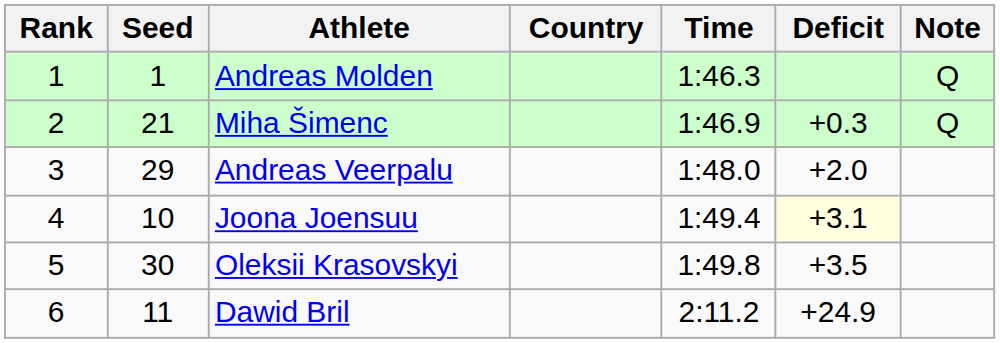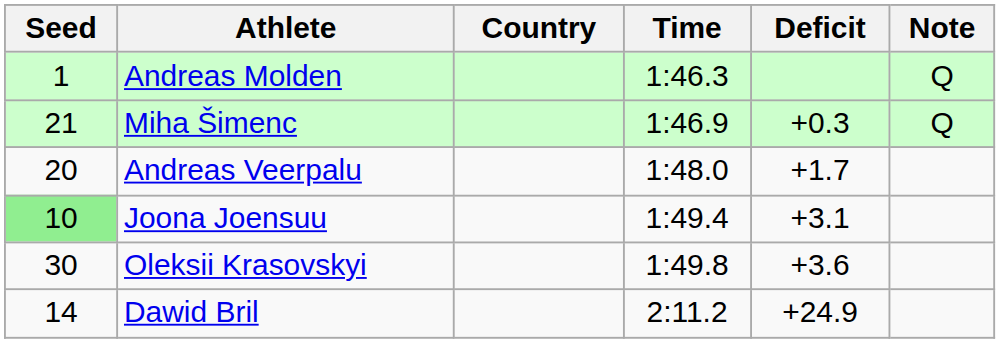 <table class="wikitable sortable" style="text-align:center" width=60%>
 <tr>
-<th>Rank</th>
 <th>Seed</th>
 <th>Athlete</th>
 <th>Country</th>
 <th>Time</th>
 <th data-sort-type=number>Deficit</th>
 <th>Note</th>
 </tr>
 <tr bgcolor=ccffcc>
 <td>1</td>
-<td>1</td>
 <td align="left"><a href='#'>Andreas Molden</a></td>
 <td align=left></td>
 <td>1:46.3</td>
 <td></td>
 <td>Q</td>
 </tr>
 <tr bgcolor=ccffcc>
-<td>2</td>
 <td>21</td>
 <td align=left><a href='#'>Miha Šimenc</a></td>
 <td align=left></td>
 <td>1:46.9</td>
 <td>+0.3</td>
 <td>Q</td>
 </tr>
 <tr>
-<td>3</td>
-<td>29</td>
+<td>20</td>
 <td align=left><a href='#'>Andreas Veerpalu</a></td>
 <td align=left></td>
 <td>1:48.0</td>
-<td>+2.0</td>
+<td>+1.7</td>
 <td></td>
 </tr>
 <tr>
-<td>4</td>
-<td>10</td>
+<td style="background: lightgreen;">10</td>
 <td align=left><a href='#'>Joona Joensuu</a></td>
 <td align=left></td>
 <td>1:49.4</td>
-<td style="background: lightyellow;">+3.1</td>
+<td>+3.1</td>
 <td></td>
 </tr>
 <tr>
-<td>5</td>
 <td>30</td>
 <td align=left><a href='#'>Oleksii Krasovskyi</a></td>
 <td align=left></td>
 <td>1:49.8</td>
-<td>+3.5</td>
+<td>+3.6</td>
 <td></td>
 </tr>
 <tr>
-<td>6</td>
-<td>11</td>
+<td>14</td>
 <td align=left><a href='#'>Dawid Bril</a></td>
 <td align=left></td>
 <td>2:11.2</td>
 <td>+24.9</td>
 <td></td>
 </tr>
 </table>
